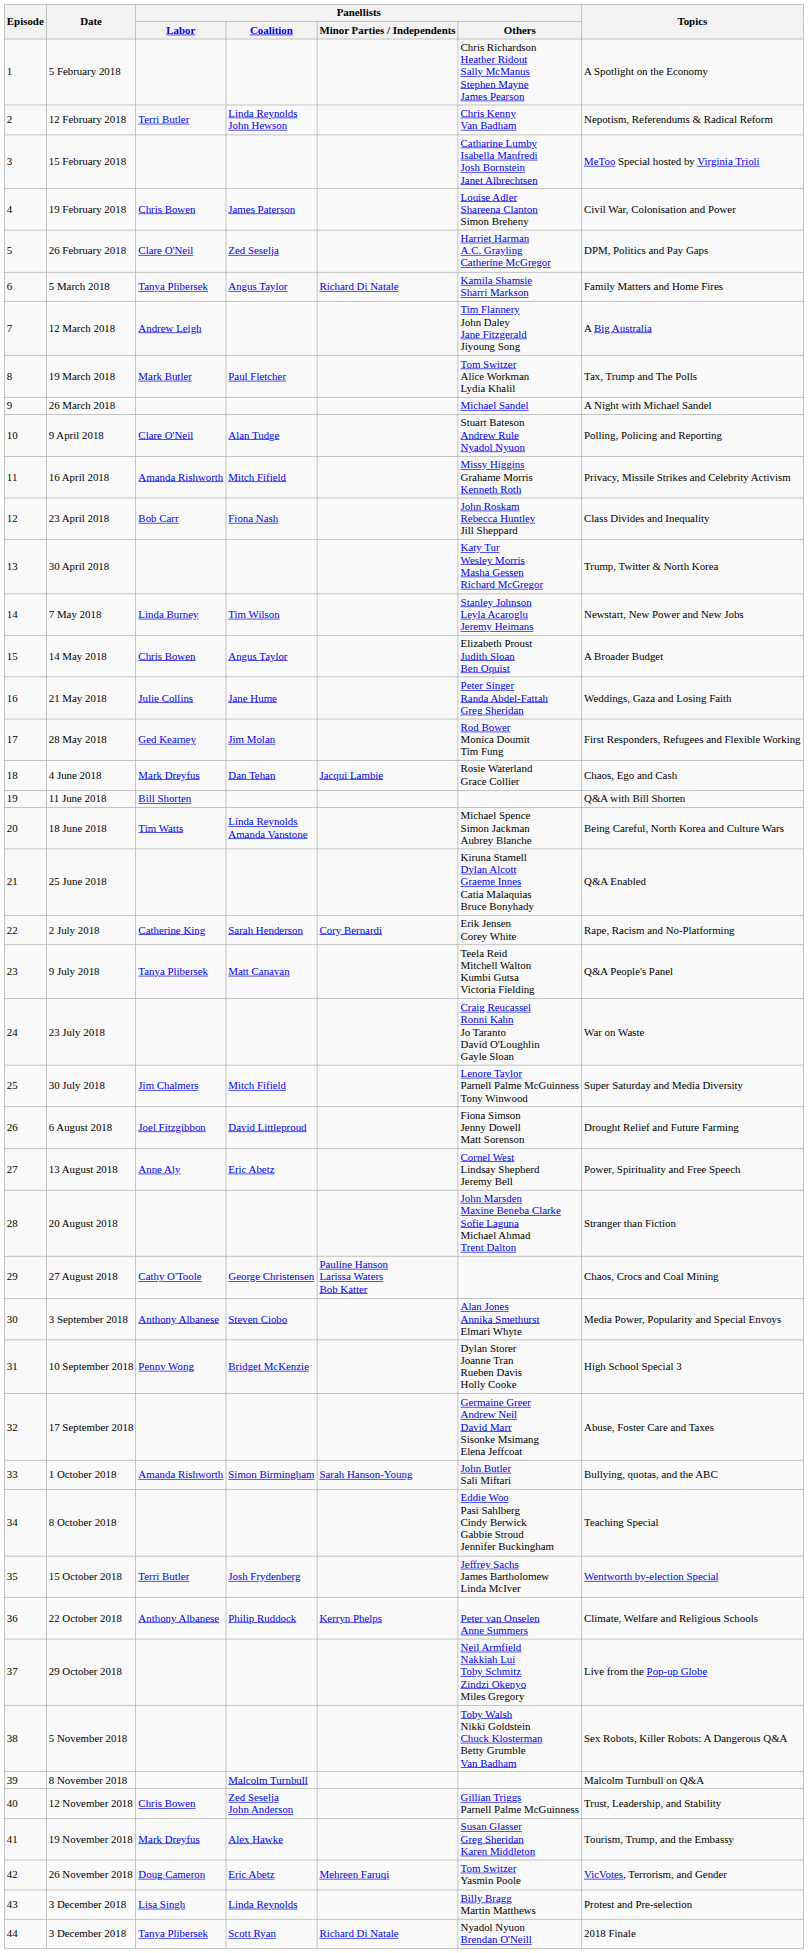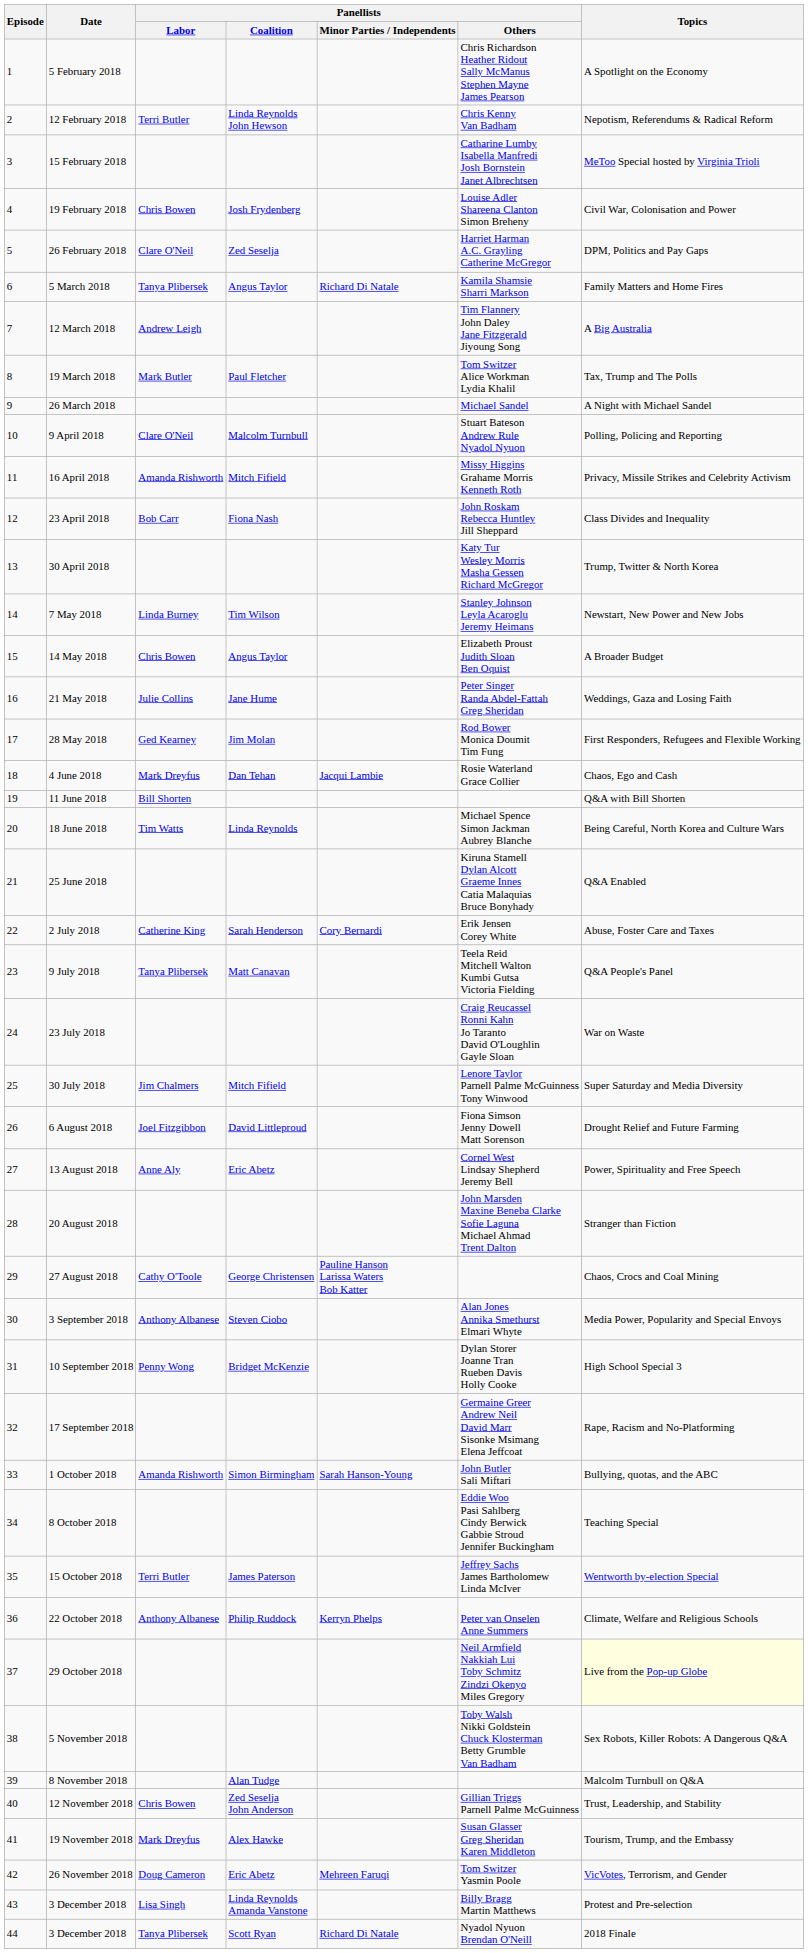 <table class="wikitable">
 <tr>
 <th rowspan="2">Episode</th>
 <th rowspan="2">Date</th>
 <th colspan="4">Panellists</th>
 <th rowspan="2">Topics</th>
 </tr>
 <tr>
 <th><a href='#'>Labor</a></th>
 <th><a href='#'>Coalition</a></th>
 <th>Minor Parties / Independents</th>
 <th>Others</th>
 </tr>
 <tr>
 <td>1</td>
 <td>5 February 2018</td>
 <td></td>
 <td></td>
 <td></td>
 <td>Chris Richardson<br><a href='#'>Heather Ridout</a><br><a href='#'>Sally McManus</a><br><a href='#'>Stephen Mayne</a><br><a href='#'>James Pearson</a></td>
 <td>A Spotlight on the Economy</td>
 </tr>
 <tr>
 <td>2</td>
 <td>12 February 2018</td>
 <td><a href='#'>Terri Butler</a></td>
 <td><a href='#'>Linda Reynolds</a><br><a href='#'>John Hewson</a></td>
 <td></td>
 <td><a href='#'>Chris Kenny</a><br><a href='#'>Van Badham</a></td>
 <td>Nepotism, Referendums & Radical Reform</td>
 </tr>
 <tr>
 <td>3</td>
 <td>15 February 2018</td>
 <td></td>
 <td></td>
 <td></td>
 <td><a href='#'>Catharine Lumby</a><br><a href='#'>Isabella Manfredi</a><br><a href='#'>Josh Bornstein</a><br><a href='#'>Janet Albrechtsen</a></td>
 <td><a href='#'>MeToo</a> Special hosted by <a href='#'>Virginia Trioli</a></td>
 </tr>
 <tr>
 <td>4</td>
 <td>19 February 2018</td>
 <td><a href='#'>Chris Bowen</a></td>
-<td><a href='#'>James Paterson</a></td>
+<td><a href='#'>Josh Frydenberg</a></td>
 <td></td>
 <td><a href='#'>Louise Adler</a><br><a href='#'>Shareena Clanton</a><br>Simon Breheny</td>
 <td>Civil War, Colonisation and Power</td>
 </tr>
 <tr>
 <td>5</td>
 <td>26 February 2018</td>
 <td><a href='#'>Clare O'Neil</a></td>
 <td><a href='#'>Zed Seselja</a></td>
 <td></td>
 <td><a href='#'>Harriet Harman</a><br><a href='#'>A.C. Grayling</a><br><a href='#'>Catherine McGregor</a></td>
 <td>DPM, Politics and Pay Gaps</td>
 </tr>
 <tr>
 <td>6</td>
 <td>5 March 2018</td>
 <td><a href='#'>Tanya Plibersek</a></td>
 <td><a href='#'>Angus Taylor</a></td>
 <td><a href='#'>Richard Di Natale</a></td>
 <td><a href='#'>Kamila Shamsie</a><br><a href='#'>Sharri Markson</a></td>
 <td>Family Matters and Home Fires</td>
 </tr>
 <tr>
 <td>7</td>
 <td>12 March 2018</td>
 <td><a href='#'>Andrew Leigh</a></td>
 <td></td>
 <td></td>
 <td><a href='#'>Tim Flannery</a><br>John Daley<br><a href='#'>Jane Fitzgerald</a><br>Jiyoung Song</td>
 <td>A <a href='#'>Big Australia</a></td>
 </tr>
 <tr>
 <td>8</td>
 <td>19 March 2018</td>
 <td><a href='#'>Mark Butler</a></td>
 <td><a href='#'>Paul Fletcher</a></td>
 <td></td>
 <td><a href='#'>Tom Switzer</a><br>Alice Workman<br>Lydia Khalil</td>
 <td>Tax, Trump and The Polls</td>
 </tr>
 <tr>
 <td>9</td>
 <td>26 March 2018</td>
 <td></td>
 <td></td>
 <td></td>
 <td><a href='#'>Michael Sandel</a></td>
 <td>A Night with Michael Sandel</td>
 </tr>
 <tr>
 <td>10</td>
 <td>9 April 2018</td>
 <td><a href='#'>Clare O'Neil</a></td>
-<td><a href='#'>Alan Tudge</a></td>
+<td><a href='#'>Malcolm Turnbull</a></td>
 <td></td>
 <td>Stuart Bateson<br><a href='#'>Andrew Rule</a><br><a href='#'>Nyadol Nyuon</a></td>
 <td>Polling, Policing and Reporting</td>
 </tr>
 <tr>
 <td>11</td>
 <td>16 April 2018</td>
 <td><a href='#'>Amanda Rishworth</a></td>
 <td><a href='#'>Mitch Fifield</a></td>
 <td></td>
 <td><a href='#'>Missy Higgins</a><br>Grahame Morris<br><a href='#'>Kenneth Roth</a></td>
 <td>Privacy, Missile Strikes and Celebrity Activism</td>
 </tr>
 <tr>
 <td>12</td>
 <td>23 April 2018</td>
 <td><a href='#'>Bob Carr</a></td>
 <td><a href='#'>Fiona Nash</a></td>
 <td></td>
 <td><a href='#'>John Roskam</a><br><a href='#'>Rebecca Huntley</a><br>Jill Sheppard</td>
 <td>Class Divides and Inequality</td>
 </tr>
 <tr>
 <td>13</td>
 <td>30 April 2018</td>
 <td></td>
 <td></td>
 <td></td>
 <td><a href='#'>Katy Tur</a><br><a href='#'>Wesley Morris</a><br><a href='#'>Masha Gessen</a><br><a href='#'>Richard McGregor</a></td>
 <td>Trump, Twitter & North Korea</td>
 </tr>
 <tr>
 <td>14</td>
 <td>7 May 2018</td>
 <td><a href='#'>Linda Burney</a></td>
 <td><a href='#'>Tim Wilson</a></td>
 <td></td>
 <td><a href='#'>Stanley Johnson</a><br><a href='#'>Leyla Acaroglu</a><br><a href='#'>Jeremy Heimans</a></td>
 <td>Newstart, New Power and New Jobs</td>
 </tr>
 <tr>
 <td>15</td>
 <td>14 May 2018</td>
 <td><a href='#'>Chris Bowen</a></td>
 <td><a href='#'>Angus Taylor</a></td>
 <td></td>
 <td>Elizabeth Proust<br><a href='#'>Judith Sloan</a><br><a href='#'>Ben Oquist</a></td>
 <td>A Broader Budget</td>
 </tr>
 <tr>
 <td>16</td>
 <td>21 May 2018</td>
 <td><a href='#'>Julie Collins</a></td>
 <td><a href='#'>Jane Hume</a></td>
 <td></td>
 <td><a href='#'>Peter Singer</a><br><a href='#'>Randa Abdel-Fattah</a><br><a href='#'>Greg Sheridan</a></td>
 <td>Weddings, Gaza and Losing Faith</td>
 </tr>
 <tr>
 <td>17</td>
 <td>28 May 2018</td>
 <td><a href='#'>Ged Kearney</a></td>
 <td><a href='#'>Jim Molan</a></td>
 <td></td>
 <td><a href='#'>Rod Bower</a><br>Monica Doumit<br>Tim Fung</td>
 <td>First Responders, Refugees and Flexible Working</td>
 </tr>
 <tr>
 <td>18</td>
 <td>4 June 2018</td>
 <td><a href='#'>Mark Dreyfus</a></td>
 <td><a href='#'>Dan Tehan</a></td>
 <td><a href='#'>Jacqui Lambie</a></td>
 <td>Rosie Waterland<br>Grace Collier</td>
 <td>Chaos, Ego and Cash</td>
 </tr>
 <tr>
 <td>19</td>
 <td>11 June 2018</td>
 <td><a href='#'>Bill Shorten</a></td>
 <td></td>
 <td></td>
 <td></td>
 <td>Q&A with Bill Shorten</td>
 </tr>
 <tr>
 <td>20</td>
 <td>18 June 2018</td>
 <td><a href='#'>Tim Watts</a></td>
-<td><a href='#'>Linda Reynolds</a><br><a href='#'>Amanda Vanstone</a></td>
+<td><a href='#'>Linda Reynolds</a></td>
 <td></td>
 <td>Michael Spence<br>Simon Jackman<br>Aubrey Blanche</td>
 <td>Being Careful, North Korea and Culture Wars</td>
 </tr>
 <tr>
 <td>21</td>
 <td>25 June 2018</td>
 <td></td>
 <td></td>
 <td></td>
 <td>Kiruna Stamell<br><a href='#'>Dylan Alcott</a><br><a href='#'>Graeme Innes</a><br>Catia Malaquias<br>Bruce Bonyhady</td>
 <td>Q&A Enabled</td>
 </tr>
 <tr>
 <td>22</td>
 <td>2 July 2018</td>
 <td><a href='#'>Catherine King</a></td>
 <td><a href='#'>Sarah Henderson</a></td>
 <td><a href='#'>Cory Bernardi</a></td>
 <td>Erik Jensen<br>Corey White</td>
-<td>Rape, Racism and No-Platforming</td>
+<td>Abuse, Foster Care and Taxes</td>
 </tr>
 <tr>
 <td>23</td>
 <td>9 July 2018</td>
 <td><a href='#'>Tanya Plibersek</a></td>
 <td><a href='#'>Matt Canavan</a></td>
 <td></td>
 <td>Teela Reid<br>Mitchell Walton<br>Kumbi Gutsa<br>Victoria Fielding</td>
 <td>Q&A People's Panel</td>
 </tr>
 <tr>
 <td>24</td>
 <td>23 July 2018</td>
 <td></td>
 <td></td>
 <td></td>
 <td><a href='#'>Craig Reucassel</a><br><a href='#'>Ronni Kahn</a><br>Jo Taranto<br>David O'Loughlin<br>Gayle Sloan</td>
 <td>War on Waste</td>
 </tr>
 <tr>
 <td>25</td>
 <td>30 July 2018</td>
 <td><a href='#'>Jim Chalmers</a></td>
 <td><a href='#'>Mitch Fifield</a></td>
 <td></td>
 <td><a href='#'>Lenore Taylor</a><br>Parnell Palme McGuinness<br>Tony Winwood</td>
 <td>Super Saturday and Media Diversity</td>
 </tr>
 <tr>
 <td>26</td>
 <td>6 August 2018</td>
 <td><a href='#'>Joel Fitzgibbon</a></td>
 <td><a href='#'>David Littleproud</a></td>
 <td></td>
 <td>Fiona Simson<br>Jenny Dowell<br>Matt Sorenson</td>
 <td>Drought Relief and Future Farming</td>
 </tr>
 <tr>
 <td>27</td>
 <td>13 August 2018</td>
 <td><a href='#'>Anne Aly</a></td>
 <td><a href='#'>Eric Abetz</a></td>
 <td></td>
 <td><a href='#'>Cornel West</a><br>Lindsay Shepherd<br> Jeremy Bell</td>
 <td>Power, Spirituality and Free Speech</td>
 </tr>
 <tr>
 <td>28</td>
 <td>20 August 2018</td>
 <td></td>
 <td></td>
 <td></td>
 <td><a href='#'>John Marsden</a><br><a href='#'>Maxine Beneba Clarke</a><br><a href='#'>Sofie Laguna</a><br>Michael Ahmad<br><a href='#'>Trent Dalton</a></td>
 <td>Stranger than Fiction</td>
 </tr>
 <tr>
 <td>29</td>
 <td>27 August 2018</td>
 <td><a href='#'>Cathy O'Toole</a></td>
 <td><a href='#'>George Christensen</a></td>
 <td><a href='#'>Pauline Hanson</a><br><a href='#'>Larissa Waters</a><br><a href='#'>Bob Katter</a></td>
 <td></td>
 <td>Chaos, Crocs and Coal Mining</td>
 </tr>
 <tr>
 <td>30</td>
 <td>3 September 2018</td>
 <td><a href='#'>Anthony Albanese</a></td>
 <td><a href='#'>Steven Ciobo</a></td>
 <td></td>
 <td><a href='#'>Alan Jones</a><br><a href='#'>Annika Smethurst</a><br>Elmari Whyte</td>
 <td>Media Power, Popularity and Special Envoys</td>
 </tr>
 <tr>
 <td>31</td>
 <td>10 September 2018</td>
 <td><a href='#'>Penny Wong</a></td>
 <td><a href='#'>Bridget McKenzie</a></td>
 <td></td>
 <td>Dylan Storer<br>Joanne Tran<br>Rueben Davis<br>Holly Cooke</td>
 <td>High School Special 3</td>
 </tr>
 <tr>
 <td>32</td>
 <td>17 September 2018</td>
 <td></td>
 <td></td>
 <td></td>
 <td><a href='#'>Germaine Greer</a><br><a href='#'>Andrew Neil</a><br><a href='#'>David Marr</a><br>Sisonke Msimang<br>Elena Jeffcoat</td>
-<td>Abuse, Foster Care and Taxes</td>
+<td>Rape, Racism and No-Platforming</td>
 </tr>
 <tr>
 <td>33</td>
 <td>1 October 2018</td>
 <td><a href='#'>Amanda Rishworth</a></td>
 <td><a href='#'>Simon Birmingham</a></td>
 <td><a href='#'>Sarah Hanson-Young</a></td>
 <td><a href='#'>John Butler</a><br>Sali Miftari</td>
 <td>Bullying, quotas, and the ABC</td>
 </tr>
 <tr>
 <td>34</td>
 <td>8 October 2018</td>
 <td></td>
 <td></td>
 <td></td>
 <td><a href='#'>Eddie Woo</a><br>Pasi Sahlberg <br>Cindy Berwick<br>Gabbie Stroud<br>Jennifer Buckingham</td>
 <td>Teaching Special</td>
 </tr>
 <tr>
 <td>35</td>
 <td>15 October 2018</td>
 <td><a href='#'>Terri Butler</a></td>
-<td><a href='#'>Josh Frydenberg</a></td>
+<td><a href='#'>James Paterson</a></td>
 <td></td>
 <td><a href='#'>Jeffrey Sachs</a><br>James Bartholomew<br>Linda McIver</td>
 <td><a href='#'>Wentworth by-election Special</a></td>
 </tr>
 <tr>
 <td>36</td>
 <td>22 October 2018</td>
 <td><a href='#'>Anthony Albanese</a></td>
 <td><a href='#'>Philip Ruddock</a></td>
 <td><a href='#'>Kerryn Phelps</a></td>
 <td><br><a href='#'>Peter van Onselen</a><br><a href='#'>Anne Summers</a></td>
 <td>Climate, Welfare and Religious Schools</td>
 </tr>
 <tr>
 <td>37</td>
 <td>29 October 2018</td>
 <td></td>
 <td></td>
 <td></td>
 <td><a href='#'>Neil Armfield</a><br><a href='#'>Nakkiah Lui</a><br><a href='#'>Toby Schmitz</a><br><a href='#'>Zindzi Okenyo</a><br>Miles Gregory</td>
-<td>Live from the <a href='#'>Pop-up Globe</a></td>
+<td style="background: lightyellow;">Live from the <a href='#'>Pop-up Globe</a></td>
 </tr>
 <tr>
 <td>38</td>
 <td>5 November 2018</td>
 <td></td>
 <td></td>
 <td></td>
 <td><a href='#'>Toby Walsh</a><br>Nikki Goldstein<br><a href='#'>Chuck Klosterman</a><br>Betty Grumble<br><a href='#'>Van Badham</a></td>
 <td>Sex Robots, Killer Robots: A Dangerous Q&A</td>
 </tr>
 <tr>
 <td>39</td>
 <td>8 November 2018</td>
 <td></td>
-<td><a href='#'>Malcolm Turnbull</a></td>
+<td><a href='#'>Alan Tudge</a></td>
 <td></td>
 <td></td>
 <td>Malcolm Turnbull on Q&A</td>
 </tr>
 <tr>
 <td>40</td>
 <td>12 November 2018</td>
 <td><a href='#'>Chris Bowen</a></td>
 <td><a href='#'>Zed Seselja</a><br><a href='#'>John Anderson</a></td>
 <td></td>
 <td><a href='#'>Gillian Triggs</a><br>Parnell Palme McGuinness</td>
 <td>Trust, Leadership, and Stability</td>
 </tr>
 <tr>
 <td>41</td>
 <td>19 November 2018</td>
 <td><a href='#'>Mark Dreyfus</a></td>
 <td><a href='#'>Alex Hawke</a></td>
 <td></td>
 <td><a href='#'>Susan Glasser</a><br><a href='#'>Greg Sheridan</a><br><a href='#'>Karen Middleton</a></td>
 <td>Tourism, Trump, and the Embassy</td>
 </tr>
 <tr>
 <td>42</td>
 <td>26 November 2018</td>
 <td><a href='#'>Doug Cameron</a></td>
 <td><a href='#'>Eric Abetz</a></td>
 <td><a href='#'>Mehreen Faruqi</a></td>
 <td><a href='#'>Tom Switzer</a><br>Yasmin Poole</td>
 <td><a href='#'>VicVotes</a>, Terrorism, and Gender</td>
 </tr>
 <tr>
 <td>43</td>
 <td>3 December 2018</td>
 <td><a href='#'>Lisa Singh</a></td>
-<td><a href='#'>Linda Reynolds</a></td>
+<td><a href='#'>Linda Reynolds</a><br><a href='#'>Amanda Vanstone</a></td>
 <td></td>
 <td><a href='#'>Billy Bragg</a><br>Martin Matthews</td>
 <td>Protest and Pre-selection</td>
 </tr>
 <tr>
 <td>44</td>
 <td>3 December 2018</td>
 <td><a href='#'>Tanya Plibersek</a></td>
 <td><a href='#'>Scott Ryan</a></td>
 <td><a href='#'>Richard Di Natale</a></td>
 <td>Nyadol Nyuon<br><a href='#'>Brendan O'Neill</a></td>
 <td>2018 Finale</td>
 </tr>
 </table>
